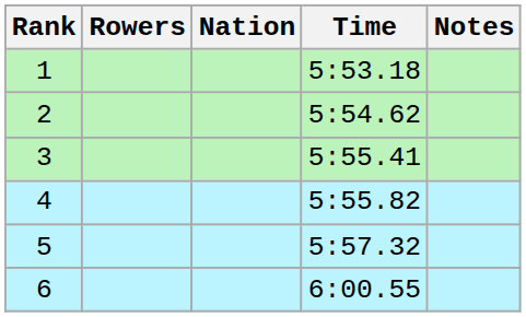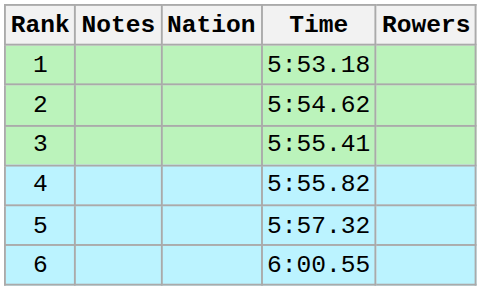 <table class="wikitable sortable" style="text-align:center">
 <tr>
 <th>Rank</th>
-<th>Rowers</th>
+<th>Notes</th>
 <th>Nation</th>
 <th>Time</th>
-<th>Notes</th>
+<th>Rowers</th>
 </tr>
 <tr bgcolor=bbf3bb>
 <td>1</td>
-<td align=left data-sort-value="Bjønness, Lars"></td>
+<td></td>
 <td align=left></td>
 <td>5:53.18</td>
-<td></td>
+<td align=left data-sort-value="Bjønness, Lars"></td>
 </tr>
 <tr bgcolor=bbf3bb>
 <td>2</td>
-<td align=left data-sort-value="Kinyakin, Sergey"></td>
+<td></td>
 <td align=left></td>
 <td>5:54.62</td>
-<td></td>
+<td align=left data-sort-value="Kinyakin, Sergey"></td>
 </tr>
 <tr bgcolor=bbf3bb>
 <td>3</td>
-<td align=left data-sort-value="Antonie, Peter"></td>
+<td></td>
 <td align=left></td>
 <td>5:55.41</td>
-<td></td>
+<td align=left data-sort-value="Antonie, Peter"></td>
 </tr>
 <tr bgcolor=bbf3ff>
 <td>4</td>
-<td align=left data-sort-value="Chalupa Jr., Václav"></td>
+<td></td>
 <td align=left></td>
 <td>5:55.82</td>
-<td></td>
+<td align=left data-sort-value="Chalupa Jr., Václav"></td>
 </tr>
 <tr bgcolor=bbf3ff>
 <td>5</td>
-<td align=left data-sort-value="Cieślakowski, Sławomir"></td>
+<td></td>
 <td align=left></td>
 <td>5:57.32</td>
-<td></td>
+<td align=left data-sort-value="Cieślakowski, Sławomir"></td>
 </tr>
 <tr bgcolor=bbf3ff>
 <td>6</td>
-<td align=left data-sort-value="Douma, Paul"></td>
+<td></td>
 <td align=left></td>
 <td>6:00.55</td>
-<td></td>
+<td align=left data-sort-value="Douma, Paul"></td>
 </tr>
 </table>
